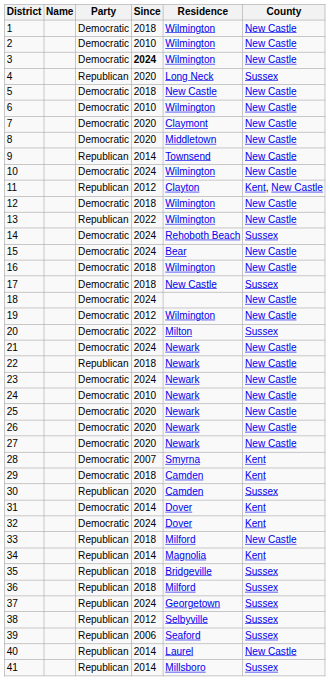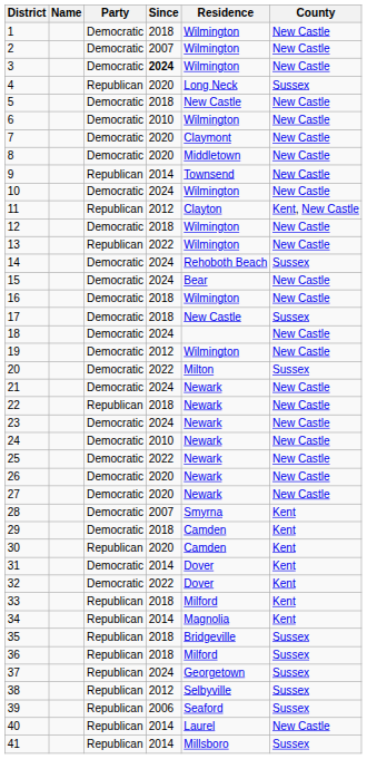 <table class="wikitable sortable">
 <tr>
 <th>District</th>
 <th>Name</th>
 <th>Party</th>
 <th>Since</th>
 <th>Residence</th>
 <th>County</th>
 </tr>
 <tr>
 <td>1</td>
 <td></td>
 <td>Democratic</td>
 <td>2018</td>
 <td><a href='#'>Wilmington</a></td>
 <td><a href='#'>New Castle</a></td>
 </tr>
 <tr>
 <td>2</td>
 <td></td>
 <td>Democratic</td>
-<td>2010</td>
+<td>2007</td>
 <td><a href='#'>Wilmington</a></td>
 <td><a href='#'>New Castle</a></td>
 </tr>
 <tr>
 <td>3</td>
 <td></td>
 <td>Democratic</td>
 <td><strong>2024</strong></td>
 <td><a href='#'>Wilmington</a></td>
 <td><a href='#'>New Castle</a></td>
 </tr>
 <tr>
 <td>4</td>
 <td></td>
 <td>Republican</td>
 <td>2020</td>
 <td><a href='#'>Long Neck</a></td>
 <td><a href='#'>Sussex</a></td>
 </tr>
 <tr>
 <td>5</td>
 <td></td>
 <td>Democratic</td>
 <td>2018</td>
 <td><a href='#'>New Castle</a></td>
 <td><a href='#'>New Castle</a></td>
 </tr>
 <tr>
 <td>6</td>
 <td></td>
 <td>Democratic</td>
 <td>2010</td>
 <td><a href='#'>Wilmington</a></td>
 <td><a href='#'>New Castle</a></td>
 </tr>
 <tr>
 <td>7</td>
 <td></td>
 <td>Democratic</td>
 <td>2020</td>
 <td><a href='#'>Claymont</a></td>
 <td><a href='#'>New Castle</a></td>
 </tr>
 <tr>
 <td>8</td>
 <td></td>
 <td>Democratic</td>
 <td>2020</td>
 <td><a href='#'>Middletown</a></td>
 <td><a href='#'>New Castle</a></td>
 </tr>
 <tr>
 <td>9</td>
 <td></td>
 <td>Republican</td>
 <td>2014</td>
 <td><a href='#'>Townsend</a></td>
 <td><a href='#'>New Castle</a></td>
 </tr>
 <tr>
 <td>10</td>
 <td></td>
 <td>Democratic</td>
 <td>2024</td>
 <td><a href='#'>Wilmington</a></td>
 <td><a href='#'>New Castle</a></td>
 </tr>
 <tr>
 <td>11</td>
 <td></td>
 <td>Republican</td>
 <td>2012</td>
 <td><a href='#'>Clayton</a></td>
 <td><a href='#'>Kent</a>, <a href='#'>New Castle</a></td>
 </tr>
 <tr>
 <td>12</td>
 <td></td>
 <td>Democratic</td>
 <td>2018</td>
 <td><a href='#'>Wilmington</a></td>
 <td><a href='#'>New Castle</a></td>
 </tr>
 <tr>
 <td>13</td>
 <td></td>
 <td>Republican</td>
 <td>2022</td>
 <td><a href='#'>Wilmington</a></td>
 <td><a href='#'>New Castle</a></td>
 </tr>
 <tr>
 <td>14</td>
 <td></td>
 <td>Democratic</td>
 <td>2024</td>
 <td><a href='#'>Rehoboth Beach</a></td>
 <td><a href='#'>Sussex</a></td>
 </tr>
 <tr>
 <td>15</td>
 <td></td>
 <td>Democratic</td>
 <td>2024</td>
 <td><a href='#'>Bear</a></td>
 <td><a href='#'>New Castle</a></td>
 </tr>
 <tr>
 <td>16</td>
 <td></td>
 <td>Democratic</td>
 <td>2018</td>
 <td><a href='#'>Wilmington</a></td>
 <td><a href='#'>New Castle</a></td>
 </tr>
 <tr>
 <td>17</td>
 <td></td>
 <td>Democratic</td>
 <td>2018</td>
 <td><a href='#'>New Castle</a></td>
 <td><a href='#'>Sussex</a></td>
 </tr>
 <tr>
 <td>18</td>
 <td></td>
 <td>Democratic</td>
 <td>2024</td>
 <td></td>
 <td><a href='#'>New Castle</a></td>
 </tr>
 <tr>
 <td>19</td>
 <td></td>
 <td>Democratic</td>
 <td>2012</td>
 <td><a href='#'>Wilmington</a></td>
 <td><a href='#'>New Castle</a></td>
 </tr>
 <tr>
 <td>20</td>
 <td></td>
 <td>Democratic</td>
 <td>2022</td>
 <td><a href='#'>Milton</a></td>
 <td><a href='#'>Sussex</a></td>
 </tr>
 <tr>
 <td>21</td>
 <td></td>
 <td>Democratic</td>
 <td>2024</td>
 <td><a href='#'>Newark</a></td>
 <td><a href='#'>New Castle</a></td>
 </tr>
 <tr>
 <td>22</td>
 <td></td>
 <td>Republican</td>
 <td>2018</td>
 <td><a href='#'>Newark</a></td>
 <td><a href='#'>New Castle</a></td>
 </tr>
 <tr>
 <td>23</td>
 <td></td>
 <td>Democratic</td>
 <td>2024</td>
 <td><a href='#'>Newark</a></td>
 <td><a href='#'>New Castle</a></td>
 </tr>
 <tr>
 <td>24</td>
 <td></td>
 <td>Democratic</td>
 <td>2010</td>
 <td><a href='#'>Newark</a></td>
 <td><a href='#'>New Castle</a></td>
 </tr>
 <tr>
 <td>25</td>
 <td></td>
 <td>Democratic</td>
-<td>2020</td>
+<td>2022</td>
 <td><a href='#'>Newark</a></td>
 <td><a href='#'>New Castle</a></td>
 </tr>
 <tr>
 <td>26</td>
 <td></td>
 <td>Democratic</td>
 <td>2020</td>
 <td><a href='#'>Newark</a></td>
 <td><a href='#'>New Castle</a></td>
 </tr>
 <tr>
 <td>27</td>
 <td></td>
 <td>Democratic</td>
 <td>2020</td>
 <td><a href='#'>Newark</a></td>
 <td><a href='#'>New Castle</a></td>
 </tr>
 <tr>
 <td>28</td>
 <td></td>
 <td>Democratic</td>
 <td>2007</td>
 <td><a href='#'>Smyrna</a></td>
 <td><a href='#'>Kent</a></td>
 </tr>
 <tr>
 <td>29</td>
 <td></td>
 <td>Democratic</td>
 <td>2018</td>
 <td><a href='#'>Camden</a></td>
 <td><a href='#'>Kent</a></td>
 </tr>
 <tr>
 <td>30</td>
 <td></td>
 <td>Republican</td>
 <td>2020</td>
 <td><a href='#'>Camden</a></td>
-<td><a href='#'>Sussex</a></td>
+<td><a href='#'>Kent</a></td>
 </tr>
 <tr>
 <td>31</td>
 <td></td>
 <td>Democratic</td>
 <td>2014</td>
 <td><a href='#'>Dover</a></td>
 <td><a href='#'>Kent</a></td>
 </tr>
 <tr>
 <td>32</td>
 <td></td>
 <td>Democratic</td>
-<td>2024</td>
+<td>2022</td>
 <td><a href='#'>Dover</a></td>
 <td><a href='#'>Kent</a></td>
 </tr>
 <tr>
 <td>33</td>
 <td></td>
 <td>Republican</td>
 <td>2018</td>
 <td><a href='#'>Milford</a></td>
-<td><a href='#'>New Castle</a></td>
+<td><a href='#'>Kent</a></td>
 </tr>
 <tr>
 <td>34</td>
 <td></td>
 <td>Republican</td>
 <td>2014</td>
 <td><a href='#'>Magnolia</a></td>
 <td><a href='#'>Kent</a></td>
 </tr>
 <tr>
 <td>35</td>
 <td></td>
 <td>Republican</td>
 <td>2018</td>
 <td><a href='#'>Bridgeville</a></td>
 <td><a href='#'>Sussex</a></td>
 </tr>
 <tr>
 <td>36</td>
 <td></td>
 <td>Republican</td>
 <td>2018</td>
 <td><a href='#'>Milford</a></td>
 <td><a href='#'>Sussex</a></td>
 </tr>
 <tr>
 <td>37</td>
 <td></td>
 <td>Republican</td>
 <td>2024</td>
 <td><a href='#'>Georgetown</a></td>
 <td><a href='#'>Sussex</a></td>
 </tr>
 <tr>
 <td>38</td>
 <td></td>
 <td>Republican</td>
 <td>2012</td>
 <td><a href='#'>Selbyville</a></td>
 <td><a href='#'>Sussex</a></td>
 </tr>
 <tr>
 <td>39</td>
 <td></td>
 <td>Republican</td>
 <td>2006</td>
 <td><a href='#'>Seaford</a></td>
 <td><a href='#'>Sussex</a></td>
 </tr>
 <tr>
 <td>40</td>
 <td></td>
 <td>Republican</td>
 <td>2014</td>
 <td><a href='#'>Laurel</a></td>
 <td><a href='#'>New Castle</a></td>
 </tr>
 <tr>
 <td>41</td>
 <td></td>
 <td>Republican</td>
 <td>2014</td>
 <td><a href='#'>Millsboro</a></td>
 <td><a href='#'>Sussex</a></td>
 </tr>
 </table>
